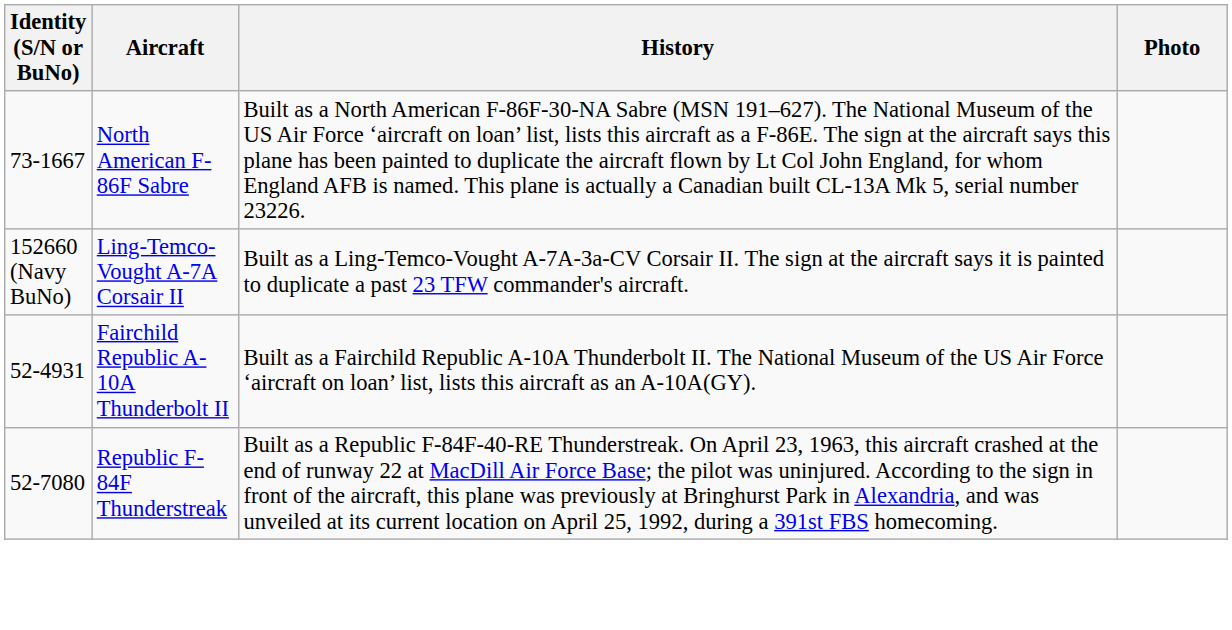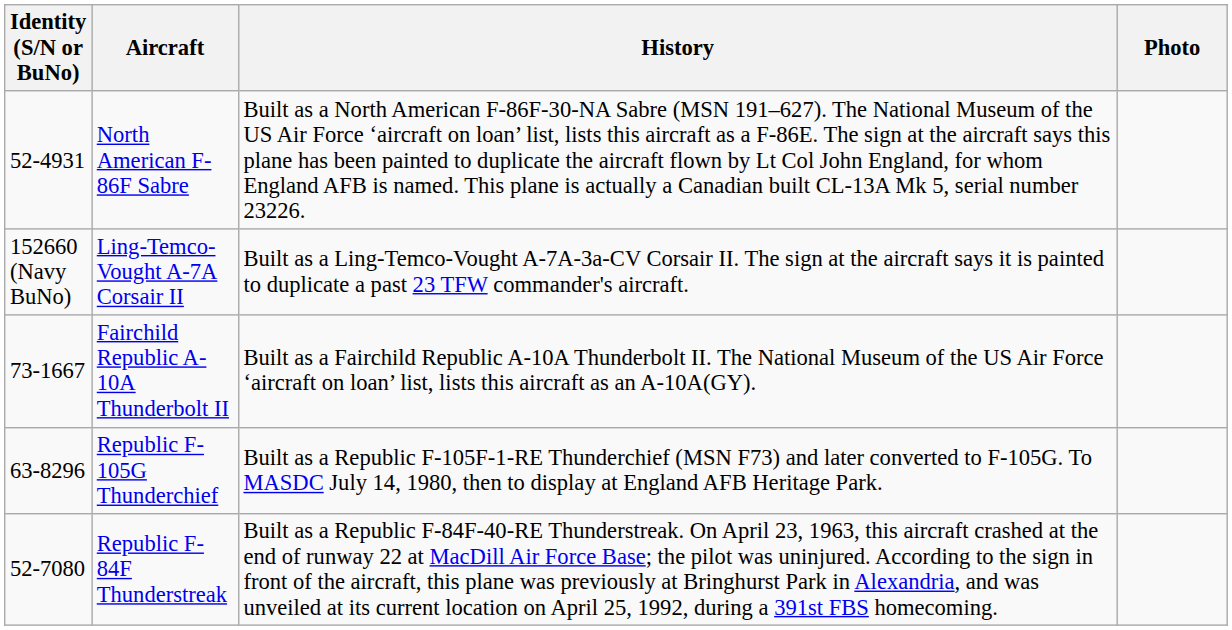 <table class="wikitable">
 <tr>
 <th width="6%">Identity (S/N or BuNo)</th>
 <th width="12%">Aircraft</th>
 <th>History</th>
 <th width="9%">Photo</th>
 </tr>
 <tr>
-<td>73-1667</td>
+<td>52-4931</td>
 <td><a href='#'>North American F-86F Sabre</a></td>
 <td>Built as a North American F-86F-30-NA Sabre (MSN 191–627). The National Museum of the US Air Force ‘aircraft on loan’ list, lists this aircraft as a F-86E. The sign at the aircraft says this plane has been painted to duplicate the aircraft flown by Lt Col John England, for whom England AFB is named. This plane is actually a Canadian built CL-13A Mk 5, serial number 23226.</td>
 <td><small></small></td>
 </tr>
 <tr>
 <td>152660 (Navy BuNo)</td>
 <td><a href='#'>Ling-Temco-Vought A-7A Corsair II</a></td>
 <td>Built as a Ling-Temco-Vought A-7A-3a-CV Corsair II. The sign at the aircraft says it is painted to duplicate a past <a href='#'>23 TFW</a> commander's aircraft.</td>
 <td><small></small></td>
 </tr>
 <tr>
-<td>52-4931</td>
+<td>73-1667</td>
 <td><a href='#'>Fairchild Republic A-10A Thunderbolt II</a></td>
 <td>Built as a Fairchild Republic A-10A Thunderbolt II. The National Museum of the US Air Force ‘aircraft on loan’ list, lists this aircraft as an A-10A(GY).</td>
+<td><small></small></td>
+</tr>
+<tr>
+<td>63-8296</td>
+<td><a href='#'>Republic F-105G Thunderchief</a></td>
+<td>Built as a Republic F-105F-1-RE Thunderchief (MSN F73) and later converted to F-105G. To <a href='#'>MASDC</a> July 14, 1980, then to display at England AFB Heritage Park.</td>
 <td><small></small></td>
 </tr>
 <tr>
 <td>52-7080</td>
 <td><a href='#'>Republic F-84F Thunderstreak</a></td>
 <td>Built as a Republic F-84F-40-RE Thunderstreak.  On April 23, 1963, this aircraft crashed at the end of runway 22 at <a href='#'>MacDill Air Force Base</a>; the pilot was uninjured.  According to the sign in front of the aircraft, this plane was previously at Bringhurst Park in <a href='#'>Alexandria</a>, and was unveiled at its current location on April 25, 1992, during a <a href='#'>391st FBS</a> homecoming.</td>
 <td><small></small></td>
 </tr>
 </table>
